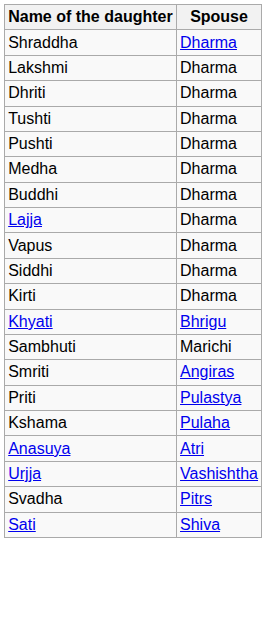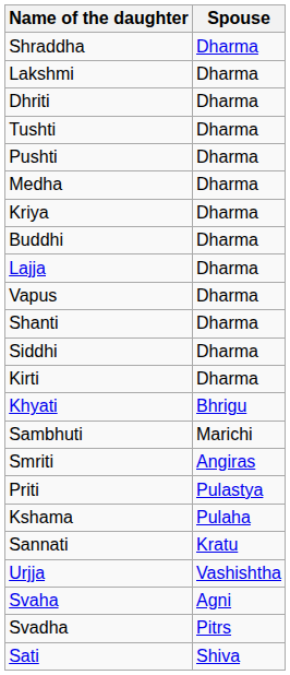 <table class="wikitable sortable">
 <tr>
 <th>Name of the daughter</th>
 <th>Spouse</th>
 </tr>
 <tr>
 <td>Shraddha</td>
 <td><a href='#'>Dharma</a></td>
 </tr>
 <tr>
 <td>Lakshmi</td>
 <td>Dharma</td>
 </tr>
 <tr>
 <td>Dhriti</td>
 <td>Dharma</td>
 </tr>
 <tr>
 <td>Tushti</td>
 <td>Dharma</td>
 </tr>
 <tr>
 <td>Pushti</td>
 <td>Dharma</td>
 </tr>
 <tr>
 <td>Medha</td>
 <td>Dharma</td>
 </tr>
 <tr>
+<td>Kriya</td>
+<td>Dharma</td>
+</tr>
+<tr>
 <td>Buddhi</td>
 <td>Dharma</td>
 </tr>
 <tr>
 <td><a href='#'>Lajja</a></td>
 <td>Dharma</td>
 </tr>
 <tr>
 <td>Vapus</td>
+<td>Dharma</td>
+</tr>
+<tr>
+<td>Shanti</td>
 <td>Dharma</td>
 </tr>
 <tr>
 <td>Siddhi</td>
 <td>Dharma</td>
 </tr>
 <tr>
 <td>Kirti</td>
 <td>Dharma</td>
 </tr>
 <tr>
 <td><a href='#'>Khyati</a></td>
 <td><a href='#'>Bhrigu</a></td>
 </tr>
 <tr>
 <td>Sambhuti</td>
 <td>Marichi</td>
 </tr>
 <tr>
 <td>Smriti</td>
 <td><a href='#'>Angiras</a></td>
 </tr>
 <tr>
 <td>Priti</td>
 <td><a href='#'>Pulastya</a></td>
 </tr>
 <tr>
 <td>Kshama</td>
 <td><a href='#'>Pulaha</a></td>
 </tr>
 <tr>
-<td><a href='#'>Anasuya</a></td>
-<td><a href='#'>Atri</a></td>
+<td>Sannati</td>
+<td><a href='#'>Kratu</a></td>
 </tr>
 <tr>
 <td><a href='#'>Urjja</a></td>
 <td><a href='#'>Vashishtha</a></td>
+</tr>
+<tr>
+<td><a href='#'>Svaha</a></td>
+<td><a href='#'>Agni</a></td>
 </tr>
 <tr>
 <td>Svadha</td>
 <td><a href='#'>Pitrs</a></td>
 </tr>
 <tr>
 <td><a href='#'>Sati</a></td>
 <td><a href='#'>Shiva</a></td>
 </tr>
 </table>
